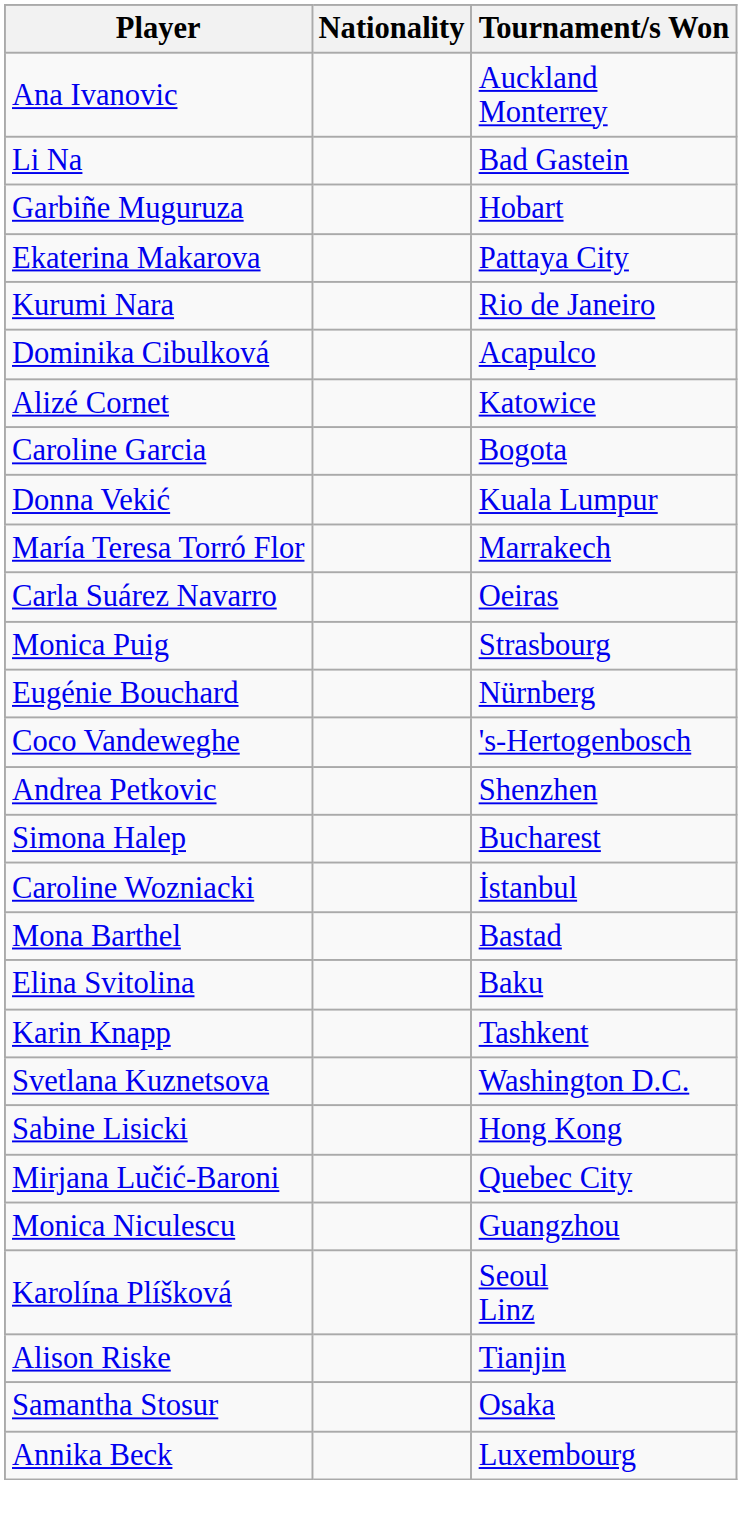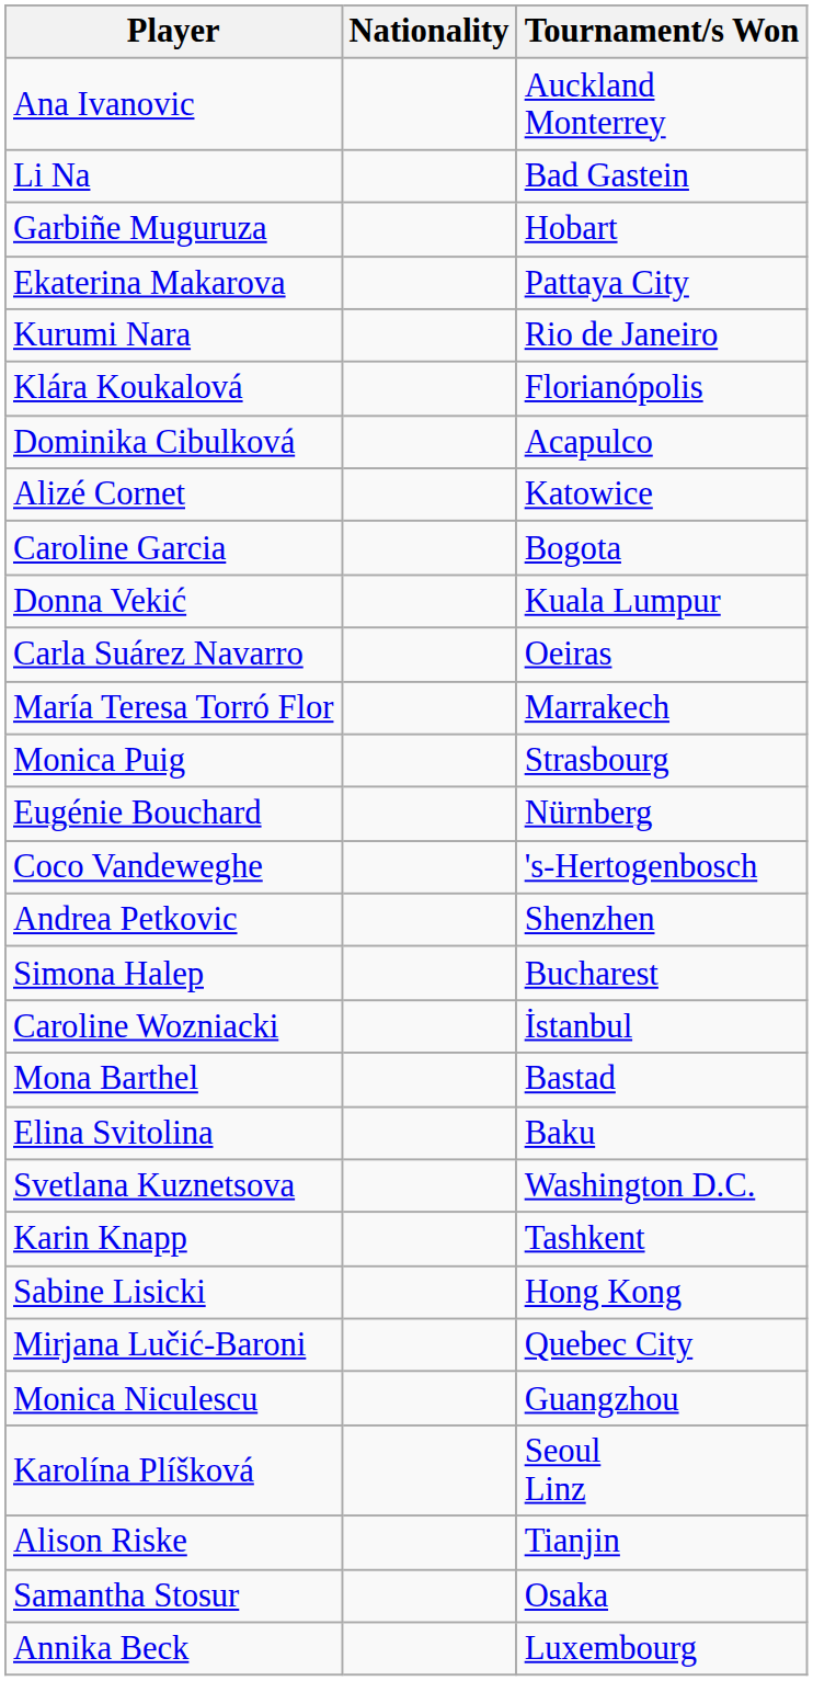 <table class="sortable wikitable">
 <tr>
 <th>Player</th>
 <th>Nationality</th>
 <th>Tournament/s Won</th>
 </tr>
 <tr>
 <td><a href='#'>Ana Ivanovic</a></td>
 <td></td>
 <td> <a href='#'>Auckland</a> <br>  <a href='#'>Monterrey</a></td>
 </tr>
 <tr>
 <td><a href='#'>Li Na</a></td>
 <td></td>
 <td> <a href='#'>Bad Gastein</a></td>
 </tr>
 <tr>
 <td><a href='#'>Garbiñe Muguruza</a></td>
 <td></td>
 <td> <a href='#'>Hobart</a></td>
 </tr>
 <tr>
 <td><a href='#'>Ekaterina Makarova</a></td>
 <td></td>
 <td> <a href='#'>Pattaya City</a></td>
 </tr>
 <tr>
 <td><a href='#'>Kurumi Nara</a></td>
 <td></td>
 <td> <a href='#'>Rio de Janeiro</a></td>
 </tr>
 <tr>
+<td><a href='#'>Klára Koukalová</a></td>
+<td></td>
+<td> <a href='#'>Florianópolis</a></td>
+</tr>
+<tr>
 <td><a href='#'>Dominika Cibulková</a></td>
 <td></td>
 <td> <a href='#'>Acapulco</a></td>
 </tr>
 <tr>
 <td><a href='#'>Alizé Cornet</a></td>
 <td></td>
 <td> <a href='#'>Katowice</a></td>
 </tr>
 <tr>
 <td><a href='#'>Caroline Garcia</a></td>
 <td></td>
 <td> <a href='#'>Bogota</a></td>
 </tr>
 <tr>
 <td><a href='#'>Donna Vekić</a></td>
 <td></td>
 <td> <a href='#'>Kuala Lumpur</a></td>
 </tr>
 <tr>
+<td><a href='#'>Carla Suárez Navarro</a></td>
+<td></td>
+<td> <a href='#'>Oeiras</a></td>
+</tr>
+<tr>
 <td><a href='#'>María Teresa Torró Flor</a></td>
 <td></td>
 <td> <a href='#'>Marrakech</a></td>
-</tr>
-<tr>
-<td><a href='#'>Carla Suárez Navarro</a></td>
-<td></td>
-<td> <a href='#'>Oeiras</a></td>
 </tr>
 <tr>
 <td><a href='#'>Monica Puig</a></td>
 <td></td>
 <td> <a href='#'>Strasbourg</a></td>
 </tr>
 <tr>
 <td><a href='#'>Eugénie Bouchard</a></td>
 <td></td>
 <td> <a href='#'>Nürnberg</a></td>
 </tr>
 <tr>
 <td><a href='#'>Coco Vandeweghe</a></td>
 <td></td>
 <td> <a href='#'>'s-Hertogenbosch</a></td>
 </tr>
 <tr>
 <td><a href='#'>Andrea Petkovic</a></td>
 <td></td>
 <td> <a href='#'>Shenzhen</a></td>
 </tr>
 <tr>
 <td><a href='#'>Simona Halep</a></td>
 <td></td>
 <td> <a href='#'>Bucharest</a></td>
 </tr>
 <tr>
 <td><a href='#'>Caroline Wozniacki</a></td>
 <td></td>
 <td> <a href='#'>İstanbul</a></td>
 </tr>
 <tr>
 <td><a href='#'>Mona Barthel</a></td>
 <td></td>
 <td> <a href='#'>Bastad</a></td>
 </tr>
 <tr>
 <td><a href='#'>Elina Svitolina</a></td>
 <td></td>
 <td> <a href='#'>Baku</a></td>
 </tr>
 <tr>
+<td><a href='#'>Svetlana Kuznetsova</a></td>
+<td></td>
+<td> <a href='#'>Washington D.C.</a></td>
+</tr>
+<tr>
 <td><a href='#'>Karin Knapp</a></td>
 <td></td>
 <td> <a href='#'>Tashkent</a></td>
-</tr>
-<tr>
-<td><a href='#'>Svetlana Kuznetsova</a></td>
-<td></td>
-<td> <a href='#'>Washington D.C.</a></td>
 </tr>
 <tr>
 <td><a href='#'>Sabine Lisicki</a></td>
 <td></td>
 <td> <a href='#'>Hong Kong</a></td>
 </tr>
 <tr>
 <td><a href='#'>Mirjana Lučić-Baroni</a></td>
 <td></td>
 <td> <a href='#'>Quebec City</a></td>
 </tr>
 <tr>
 <td><a href='#'>Monica Niculescu</a></td>
 <td></td>
 <td> <a href='#'>Guangzhou</a></td>
 </tr>
 <tr>
 <td><a href='#'>Karolína Plíšková</a></td>
 <td></td>
 <td> <a href='#'>Seoul</a> <br>  <a href='#'>Linz</a></td>
 </tr>
 <tr>
 <td><a href='#'>Alison Riske</a></td>
 <td></td>
 <td> <a href='#'>Tianjin</a></td>
 </tr>
 <tr>
 <td><a href='#'>Samantha Stosur</a></td>
 <td></td>
 <td> <a href='#'>Osaka</a></td>
 </tr>
 <tr>
 <td><a href='#'>Annika Beck</a></td>
 <td></td>
 <td> <a href='#'>Luxembourg</a></td>
 </tr>
 </table>
